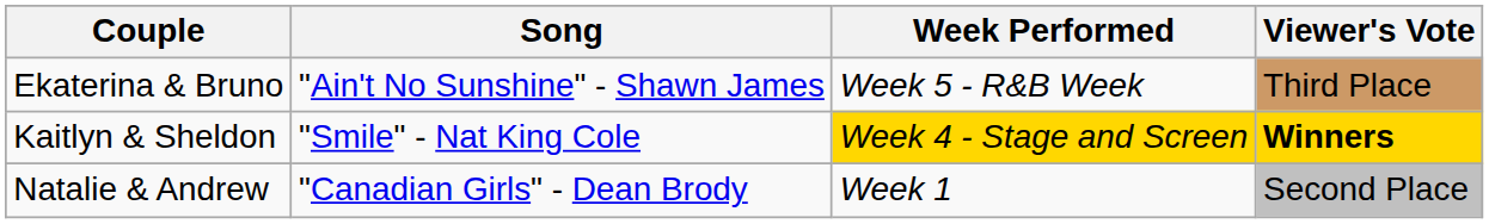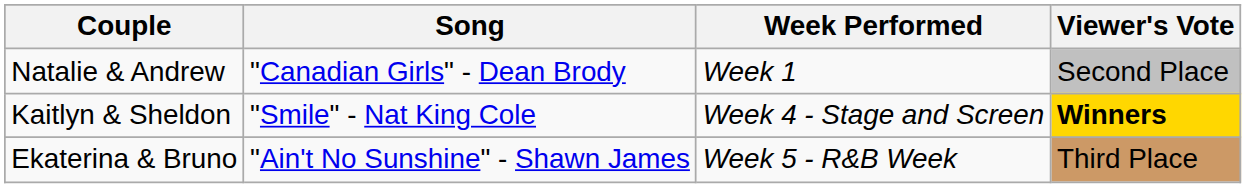 <table class="wikitable">
 <tr>
 <th>Couple</th>
 <th>Song</th>
 <th>Week Performed</th>
 <th>Viewer's Vote</th>
 </tr>
 <tr>
+<td>Natalie & Andrew</td>
+<td>"<a href='#'>Canadian Girls</a>" - <a href='#'>Dean Brody</a></td>
+<td><em>Week 1</em></td>
+<td bgcolor="silver">Second Place</td>
+</tr>
+<tr>
+<td>Kaitlyn & Sheldon</td>
+<td>"<a href='#'>Smile</a>" - <a href='#'>Nat King Cole</a></td>
+<td><em>Week 4 - Stage and Screen</em></td>
+<td bgcolor="gold"><strong>Winners</strong></td>
+</tr>
+<tr>
 <td>Ekaterina & Bruno</td>
 <td>"<a href='#'>Ain't No Sunshine</a>" - <a href='#'>Shawn James</a></td>
 <td><em>Week 5 - R&B Week</em></td>
 <td bgcolor="#c96">Third Place</td>
 </tr>
-<tr>
-<td>Kaitlyn & Sheldon</td>
-<td>"<a href='#'>Smile</a>" - <a href='#'>Nat King Cole</a></td>
-<td style="background: gold;"><em>Week 4 - Stage and Screen</em></td>
-<td bgcolor="gold"><strong>Winners</strong></td>
-</tr>
-<tr>
-<td>Natalie & Andrew</td>
-<td>"<a href='#'>Canadian Girls</a>" - <a href='#'>Dean Brody</a></td>
-<td><em>Week 1</em></td>
-<td bgcolor="silver">Second Place</td>
-</tr>
 </table>
